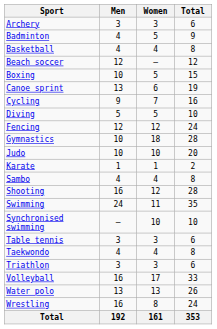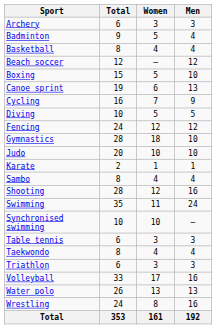 <table class="wikitable sortable" style="text-align:center;">
 <tr>
 <th width=150>Sport</th>
+<th width=55>Total</th>
+<th width=55 data-sort-type=number>Women</th>
 <th width=55 data-sort-type=number>Men</th>
-<th width=55 data-sort-type=number>Women</th>
-<th width=55>Total</th>
 </tr>
 <tr>
 <td align=left><a href='#'>Archery</a></td>
+<td>6</td>
 <td>3</td>
 <td>3</td>
-<td>6</td>
 </tr>
 <tr>
 <td align=left><a href='#'>Badminton</a></td>
+<td>9</td>
+<td>5</td>
 <td>4</td>
-<td>5</td>
-<td>9</td>
 </tr>
 <tr>
 <td align=left><a href='#'>Basketball</a></td>
+<td>8</td>
 <td>4</td>
 <td>4</td>
-<td>8</td>
 </tr>
 <tr>
 <td align=left><a href='#'>Beach soccer</a></td>
 <td>12</td>
 <td>–</td>
 <td>12</td>
 </tr>
 <tr>
 <td align=left><a href='#'>Boxing</a></td>
-<td>10</td>
-<td>5</td>
 <td>15</td>
-</tr>
-<tr>
-<td align=left><a href='#'>Canoe sprint</a></td>
-<td>13</td>
-<td>6</td>
-<td>19</td>
-</tr>
-<tr>
-<td align=left><a href='#'>Cycling</a></td>
-<td>9</td>
-<td>7</td>
-<td>16</td>
-</tr>
-<tr>
-<td align=left><a href='#'>Diving</a></td>
-<td>5</td>
 <td>5</td>
 <td>10</td>
 </tr>
 <tr>
+<td align=left><a href='#'>Canoe sprint</a></td>
+<td>19</td>
+<td>6</td>
+<td>13</td>
+</tr>
+<tr>
+<td align=left><a href='#'>Cycling</a></td>
+<td>16</td>
+<td>7</td>
+<td>9</td>
+</tr>
+<tr>
+<td align=left><a href='#'>Diving</a></td>
+<td>10</td>
+<td>5</td>
+<td>5</td>
+</tr>
+<tr>
 <td align=left><a href='#'>Fencing</a></td>
+<td>24</td>
 <td>12</td>
 <td>12</td>
-<td>24</td>
 </tr>
 <tr>
 <td align=left><a href='#'>Gymnastics</a></td>
+<td>28</td>
+<td>18</td>
 <td>10</td>
-<td>18</td>
-<td>28</td>
 </tr>
 <tr>
 <td align=left><a href='#'>Judo</a></td>
-<td>10</td>
-<td>10</td>
 <td>20</td>
-</tr>
-<tr>
-<td align=left><a href='#'>Karate</a></td>
-<td>1</td>
-<td>1</td>
-<td>2</td>
-</tr>
-<tr>
-<td align=left><a href='#'>Sambo</a></td>
-<td>4</td>
-<td>4</td>
-<td>8</td>
-</tr>
-<tr>
-<td align=left><a href='#'>Shooting</a></td>
-<td>16</td>
-<td>12</td>
-<td>28</td>
-</tr>
-<tr>
-<td align=left><a href='#'>Swimming</a></td>
-<td>24</td>
-<td>11</td>
-<td>35</td>
-</tr>
-<tr>
-<td align=left><a href='#'>Synchronised swimming</a></td>
-<td>–</td>
 <td>10</td>
 <td>10</td>
 </tr>
 <tr>
+<td align=left><a href='#'>Karate</a></td>
+<td>2</td>
+<td>1</td>
+<td>1</td>
+</tr>
+<tr>
+<td align=left><a href='#'>Sambo</a></td>
+<td>8</td>
+<td>4</td>
+<td>4</td>
+</tr>
+<tr>
+<td align=left><a href='#'>Shooting</a></td>
+<td>28</td>
+<td>12</td>
+<td>16</td>
+</tr>
+<tr>
+<td align=left><a href='#'>Swimming</a></td>
+<td>35</td>
+<td>11</td>
+<td>24</td>
+</tr>
+<tr>
+<td align=left><a href='#'>Synchronised swimming</a></td>
+<td>10</td>
+<td>10</td>
+<td>–</td>
+</tr>
+<tr>
 <td align=left><a href='#'>Table tennis</a></td>
+<td>6</td>
 <td>3</td>
 <td>3</td>
-<td>6</td>
 </tr>
 <tr>
 <td align=left><a href='#'>Taekwondo</a></td>
+<td>8</td>
 <td>4</td>
 <td>4</td>
-<td>8</td>
 </tr>
 <tr>
 <td align=left><a href='#'>Triathlon</a></td>
+<td>6</td>
 <td>3</td>
 <td>3</td>
-<td>6</td>
 </tr>
 <tr>
 <td align=left><a href='#'>Volleyball</a></td>
+<td>33</td>
+<td>17</td>
 <td>16</td>
-<td>17</td>
-<td>33</td>
 </tr>
 <tr>
 <td align=left><a href='#'>Water polo</a></td>
+<td>26</td>
 <td>13</td>
 <td>13</td>
-<td>26</td>
 </tr>
 <tr>
 <td align=left><a href='#'>Wrestling</a></td>
+<td>24</td>
+<td>8</td>
 <td>16</td>
-<td>8</td>
-<td>24</td>
 </tr>
 <tr>
 <th>Total</th>
+<th>353</th>
+<th>161</th>
 <th>192</th>
-<th>161</th>
-<th>353</th>
 </tr>
 </table>
